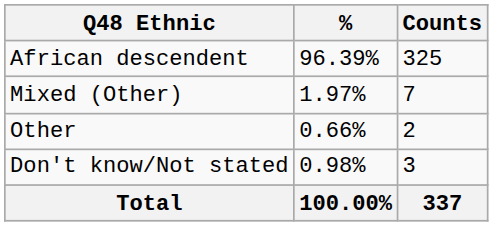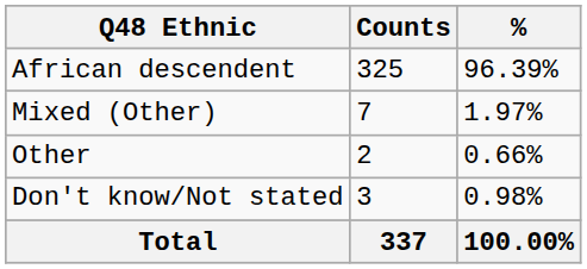 <table class="wikitable sortable mw-collapsible mw-collapsed">
 <tr>
 <th>Q48 Ethnic</th>
+<th>Counts</th>
 <th>%</th>
-<th>Counts</th>
 </tr>
 <tr>
 <td>African descendent</td>
+<td>325</td>
 <td>96.39%</td>
-<td>325</td>
 </tr>
 <tr>
 <td>Mixed (Other)</td>
+<td>7</td>
 <td>1.97%</td>
-<td>7</td>
 </tr>
 <tr>
 <td>Other</td>
+<td>2</td>
 <td>0.66%</td>
-<td>2</td>
 </tr>
 <tr>
 <td>Don't know/Not stated</td>
+<td>3</td>
 <td>0.98%</td>
-<td>3</td>
 </tr>
 <tr>
 <th>Total</th>
+<th>337</th>
 <th>100.00%</th>
-<th>337</th>
 </tr>
 </table>
